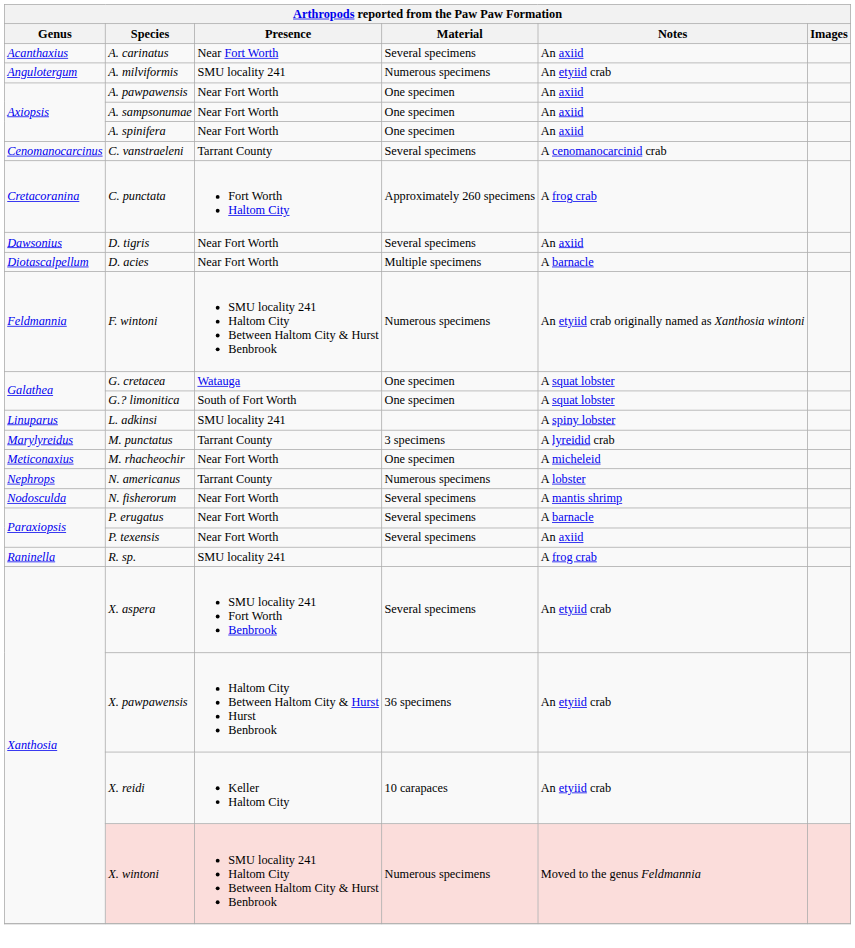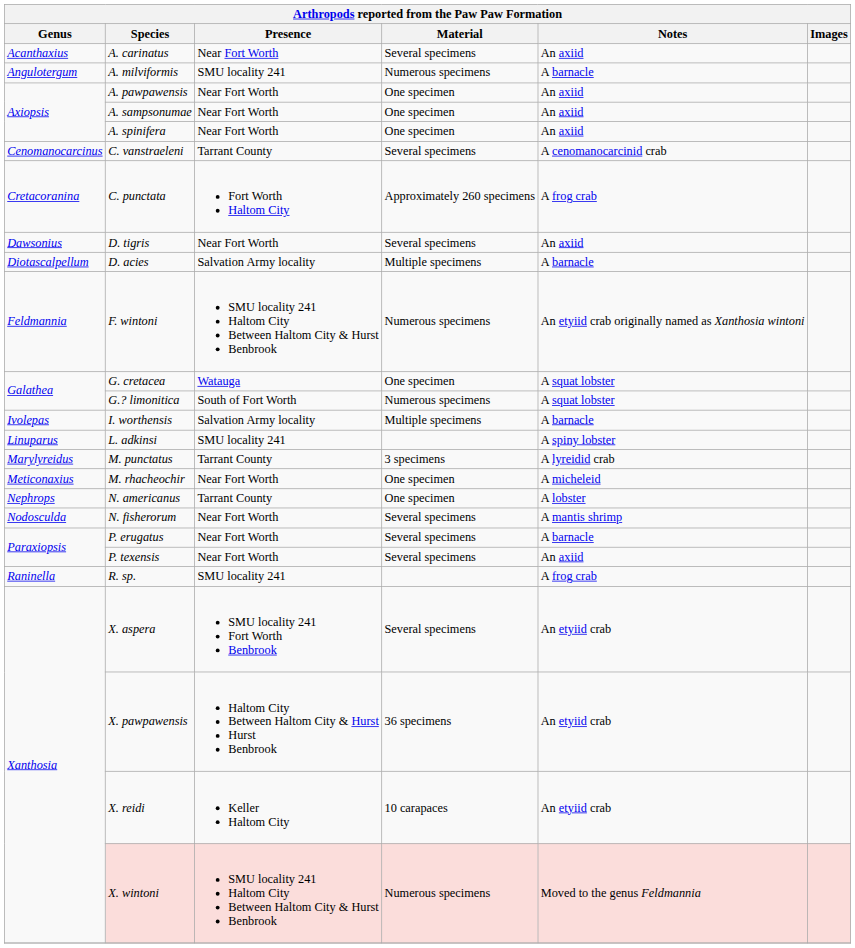 <table class="wikitable" align="center">
 <tr>
 <th colspan="6" align="center"><strong><a href='#'>Arthropods</a> reported from the Paw Paw Formation</strong></th>
 </tr>
 <tr>
 <th>Genus</th>
 <th>Species</th>
 <th>Presence</th>
 <th><strong>Material</strong></th>
 <th>Notes</th>
 <th>Images</th>
 </tr>
 <tr>
 <td><em><a href='#'>Acanthaxius</a></em></td>
 <td><em>A. carinatus</em></td>
 <td>Near <a href='#'>Fort Worth</a></td>
 <td>Several specimens</td>
 <td>An <a href='#'>axiid</a></td>
 <td></td>
 </tr>
 <tr>
 <td><em><a href='#'>Angulotergum</a></em></td>
 <td><em>A. milviformis</em></td>
 <td>SMU locality 241</td>
 <td>Numerous specimens</td>
-<td>An <a href='#'>etyiid</a> crab</td>
+<td>A <a href='#'>barnacle</a></td>
 <td></td>
 </tr>
 <tr>
 <td rowspan="3"><em><a href='#'>Axiopsis</a></em></td>
 <td><em>A. pawpawensis</em></td>
 <td>Near Fort Worth</td>
 <td>One specimen</td>
 <td>An <a href='#'>axiid</a></td>
 <td></td>
 </tr>
 <tr>
 <td><em>A. sampsonumae</em></td>
 <td>Near Fort Worth</td>
 <td>One specimen</td>
 <td>An <a href='#'>axiid</a></td>
 <td></td>
 </tr>
 <tr>
 <td><em>A. spinifera</em></td>
 <td>Near Fort Worth</td>
 <td>One specimen</td>
 <td>An <a href='#'>axiid</a></td>
 <td></td>
 </tr>
 <tr>
 <td><em><a href='#'>Cenomanocarcinus</a></em></td>
 <td><em>C. vanstraeleni</em></td>
 <td>Tarrant County</td>
 <td>Several specimens</td>
 <td>A <a href='#'>cenomanocarcinid</a> crab</td>
 <td></td>
 </tr>
 <tr>
 <td><em><a href='#'>Cretacoranina</a></em></td>
 <td><em>C. punctata</em></td>
 <td><br><ul><li>Fort Worth</li><li><a href='#'>Haltom City</a></li></ul></td>
 <td>Approximately 260 specimens</td>
 <td>A <a href='#'>frog crab</a></td>
 <td></td>
 </tr>
 <tr>
 <td><em><a href='#'>Dawsonius</a></em></td>
 <td><em>D. tigris</em></td>
 <td>Near Fort Worth</td>
 <td>Several specimens</td>
 <td>An <a href='#'>axiid</a></td>
 <td></td>
 </tr>
 <tr>
 <td><em><a href='#'>Diotascalpellum</a></em></td>
 <td><em>D. acies</em></td>
-<td>Near Fort Worth</td>
+<td>Salvation Army locality</td>
 <td>Multiple specimens</td>
 <td>A <a href='#'>barnacle</a></td>
 <td></td>
 </tr>
 <tr>
 <td><em><a href='#'>Feldmannia</a></em></td>
 <td><em>F. wintoni</em></td>
 <td><br><ul><li>SMU locality 241</li><li>Haltom City</li><li>Between Haltom City & Hurst</li><li>Benbrook</li></ul></td>
 <td>Numerous specimens</td>
 <td>An <a href='#'>etyiid</a> crab originally named as <em>Xanthosia wintoni</em></td>
 <td></td>
 </tr>
 <tr>
 <td rowspan="2"><em><a href='#'>Galathea</a></em></td>
 <td><em>G. cretacea</em></td>
 <td><a href='#'>Watauga</a></td>
 <td>One specimen</td>
 <td>A <a href='#'>squat lobster</a></td>
 <td></td>
 </tr>
 <tr>
 <td><em>G.? limonitica</em></td>
 <td>South of Fort Worth</td>
-<td>One specimen</td>
+<td>Numerous specimens</td>
 <td>A <a href='#'>squat lobster</a></td>
+<td></td>
+</tr>
+<tr>
+<td><em><a href='#'>Ivolepas</a></em></td>
+<td><em>I. worthensis</em></td>
+<td>Salvation Army locality</td>
+<td>Multiple specimens</td>
+<td>A <a href='#'>barnacle</a></td>
 <td></td>
 </tr>
 <tr>
 <td><em><a href='#'>Linuparus</a></em></td>
 <td><em>L. adkinsi</em></td>
 <td>SMU locality 241</td>
 <td></td>
 <td>A <a href='#'>spiny lobster</a></td>
 <td></td>
 </tr>
 <tr>
 <td><em><a href='#'>Marylyreidus</a></em></td>
 <td><em>M. punctatus</em></td>
 <td>Tarrant County</td>
 <td>3 specimens</td>
 <td>A <a href='#'>lyreidid</a> crab</td>
 <td></td>
 </tr>
 <tr>
 <td><em><a href='#'>Meticonaxius</a></em></td>
 <td><em>M. rhacheochir</em></td>
 <td>Near Fort Worth</td>
 <td>One specimen</td>
 <td>A <a href='#'>micheleid</a></td>
 <td></td>
 </tr>
 <tr>
 <td><em><a href='#'>Nephrops</a></em></td>
 <td><em>N. americanus</em></td>
 <td>Tarrant County</td>
-<td>Numerous specimens</td>
+<td>One specimen</td>
 <td>A <a href='#'>lobster</a></td>
 <td></td>
 </tr>
 <tr>
 <td><em><a href='#'>Nodosculda</a></em></td>
 <td><em>N. fisherorum</em></td>
 <td>Near Fort Worth</td>
 <td>Several specimens</td>
 <td>A <a href='#'>mantis shrimp</a></td>
 <td></td>
 </tr>
 <tr>
 <td rowspan="2"><em><a href='#'>Paraxiopsis</a></em></td>
 <td><em>P. erugatus</em></td>
 <td>Near Fort Worth</td>
 <td>Several specimens</td>
 <td>A <a href='#'>barnacle</a></td>
 <td></td>
 </tr>
 <tr>
 <td><em>P. texensis</em></td>
 <td>Near Fort Worth</td>
 <td>Several specimens</td>
 <td>An <a href='#'>axiid</a></td>
 <td></td>
 </tr>
 <tr>
 <td><em><a href='#'>Raninella</a></em></td>
 <td><em>R. sp.</em></td>
 <td>SMU locality 241</td>
 <td></td>
 <td>A <a href='#'>frog crab</a></td>
 <td></td>
 </tr>
 <tr>
 <td rowspan="4"><em><a href='#'>Xanthosia</a></em></td>
 <td><em>X. aspera</em></td>
 <td><br><ul><li>SMU locality 241</li><li>Fort Worth</li><li><a href='#'>Benbrook</a></li></ul></td>
 <td>Several specimens</td>
 <td>An <a href='#'>etyiid</a> crab</td>
 <td></td>
 </tr>
 <tr>
 <td><em>X. pawpawensis</em></td>
 <td><br><ul><li>Haltom City</li><li>Between Haltom City & <a href='#'>Hurst</a></li><li>Hurst</li><li>Benbrook</li></ul></td>
 <td>36 specimens</td>
 <td>An <a href='#'>etyiid</a> crab</td>
 <td></td>
 </tr>
 <tr>
 <td><em>X. reidi</em></td>
 <td><br><ul><li>Keller</li><li>Haltom City</li></ul></td>
 <td>10 carapaces</td>
 <td>An <a href='#'>etyiid</a> crab</td>
 <td></td>
 </tr>
 <tr>
 <td style="background:#fbdddb;"><em>X. wintoni</em></td>
 <td style="background:#fbdddb;"><br><ul><li>SMU locality 241</li><li>Haltom City</li><li>Between Haltom City & Hurst</li><li>Benbrook</li></ul></td>
 <td style="background:#fbdddb;">Numerous specimens</td>
 <td style="background:#fbdddb;">Moved to the genus <em>Feldmannia</em></td>
 <td style="background:#fbdddb;"></td>
 </tr>
 <tr>
 </tr>
 </table>
